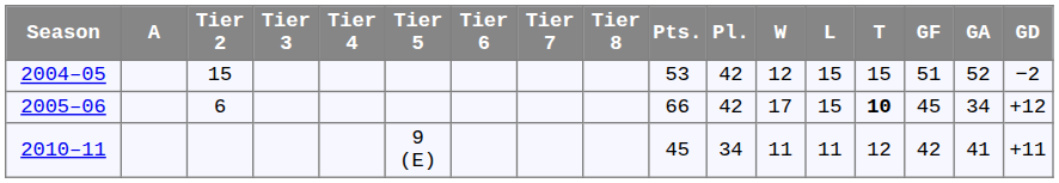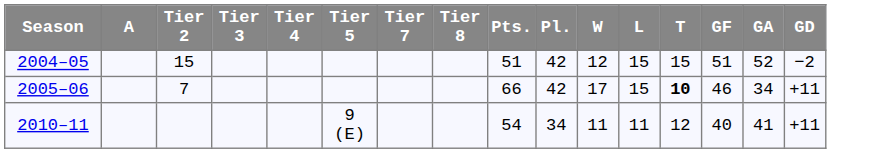 <table bgcolor="#f7f8ff" cellpadding="2" cellspacing="2" border="1" style="font-size: 95%; border: gray solid 1px; border-collapse: collapse; text-align:center">
 <tr bgcolor="#868686" style="color: #ffffff">
 <td width="65" align="center"><strong>Season</strong></td>
 <td width="35" align="center"><strong>A</strong></td>
 <td width="35" align="center"><strong>Tier 2</strong></td>
 <td width="35" align="center"><strong>Tier 3</strong></td>
 <td width="35" align="center"><strong>Tier 4</strong></td>
 <td width="35" align="center"><strong>Tier 5</strong></td>
-<td width="35" align="center"><strong>Tier 6</strong></td>
 <td width="35" align="center"><strong>Tier 7</strong></td>
 <td width="35" align="center"><strong>Tier 8</strong></td>
 <td width="25" align="center"><strong>Pts.</strong></td>
 <td width="25" align="center"><strong>Pl.</strong></td>
 <td width="25" align="center"><strong>W</strong></td>
 <td width="25" align="center"><strong>L</strong></td>
 <td width="25" align="center"><strong>T</strong></td>
 <td width="25" align="center"><strong>GF</strong></td>
 <td width="25" align="center"><strong>GA</strong></td>
 <td width="25" align="center"><strong>GD</strong></td>
 </tr>
 <tr>
 <td><a href='#'>2004–05</a></td>
 <td></td>
 <td>15</td>
 <td></td>
 <td></td>
 <td></td>
 <td></td>
 <td></td>
-<td></td>
-<td>53</td>
+<td>51</td>
 <td>42</td>
 <td>12</td>
 <td>15</td>
 <td>15</td>
 <td>51</td>
 <td>52</td>
 <td>−2</td>
 </tr>
 <tr>
 <td><a href='#'>2005–06</a></td>
 <td></td>
-<td>6</td>
-<td></td>
+<td>7</td>
 <td></td>
 <td></td>
 <td></td>
 <td></td>
 <td></td>
 <td>66</td>
 <td>42</td>
 <td>17</td>
 <td>15</td>
 <td><strong>10</strong></td>
-<td>45</td>
+<td>46</td>
 <td>34</td>
-<td>+12</td>
+<td>+11</td>
 </tr>
 <tr>
 <td><a href='#'>2010–11</a></td>
 <td></td>
 <td></td>
 <td></td>
 <td></td>
 <td>9 (E)</td>
 <td></td>
 <td></td>
-<td></td>
-<td>45</td>
+<td>54</td>
 <td>34</td>
 <td>11</td>
 <td>11</td>
 <td>12</td>
-<td>42</td>
+<td>40</td>
 <td>41</td>
 <td>+11</td>
 </tr>
 </table>
